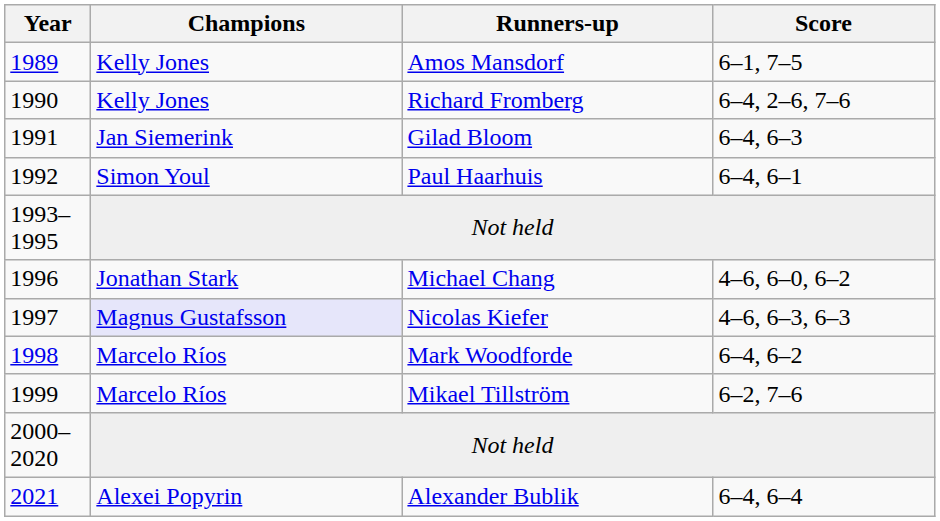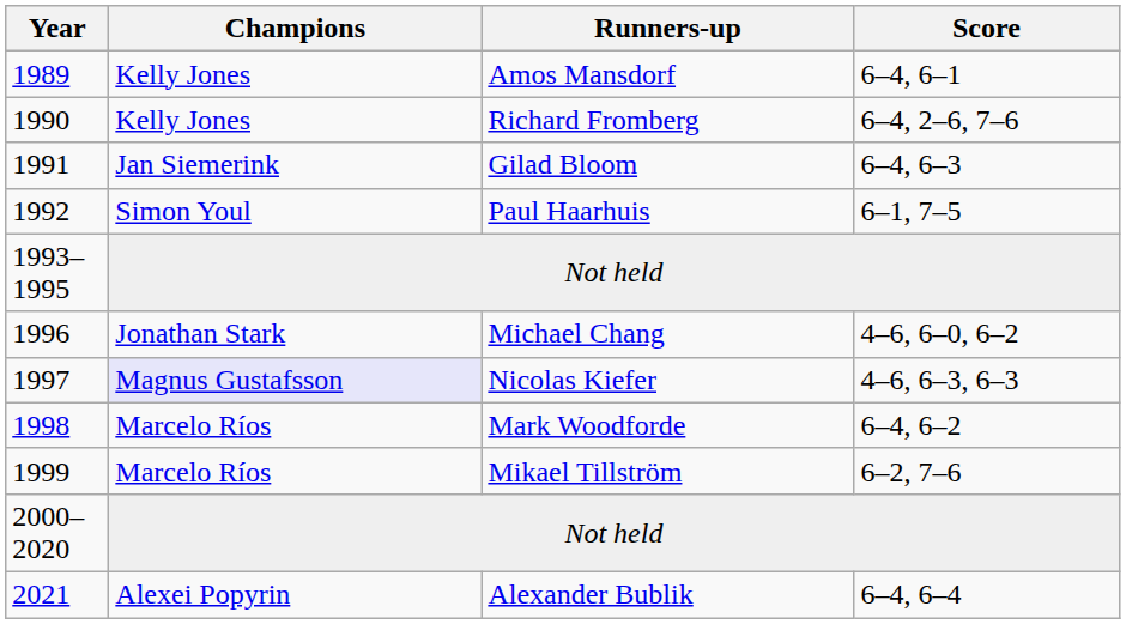 <table class="wikitable">
 <tr>
 <th style="width:50px">Year</th>
 <th style="width:200px">Champions</th>
 <th style="width:200px">Runners-up</th>
 <th style="width:140px" class="unsortable">Score</th>
 </tr>
 <tr>
 <td><a href='#'>1989</a></td>
 <td> <a href='#'>Kelly Jones</a></td>
 <td> <a href='#'>Amos Mansdorf</a></td>
-<td>6–1, 7–5</td>
+<td>6–4, 6–1</td>
 </tr>
 <tr>
 <td>1990</td>
 <td> <a href='#'>Kelly Jones</a></td>
 <td> <a href='#'>Richard Fromberg</a></td>
 <td>6–4, 2–6, 7–6</td>
 </tr>
 <tr>
 <td>1991</td>
 <td> <a href='#'>Jan Siemerink</a></td>
 <td> <a href='#'>Gilad Bloom</a></td>
 <td>6–4, 6–3</td>
 </tr>
 <tr>
 <td>1992</td>
 <td> <a href='#'>Simon Youl</a></td>
 <td> <a href='#'>Paul Haarhuis</a></td>
-<td>6–4, 6–1</td>
+<td>6–1, 7–5</td>
 </tr>
 <tr>
 <td>1993–1995</td>
 <td colspan=3 align=center style="background:#efefef"><em>Not held</em></td>
 </tr>
 <tr>
 <td>1996</td>
 <td> <a href='#'>Jonathan Stark</a></td>
 <td> <a href='#'>Michael Chang</a></td>
 <td>4–6, 6–0, 6–2</td>
 </tr>
 <tr>
 <td>1997</td>
 <td style="background: lavender;"> <a href='#'>Magnus Gustafsson</a></td>
 <td> <a href='#'>Nicolas Kiefer</a></td>
 <td>4–6, 6–3, 6–3</td>
 </tr>
 <tr>
 <td><a href='#'>1998</a></td>
 <td> <a href='#'>Marcelo Ríos</a></td>
 <td> <a href='#'>Mark Woodforde</a></td>
 <td>6–4, 6–2</td>
 </tr>
 <tr>
 <td>1999</td>
 <td> <a href='#'>Marcelo Ríos</a></td>
 <td> <a href='#'>Mikael Tillström</a></td>
 <td>6–2, 7–6</td>
 </tr>
 <tr>
 <td>2000–2020</td>
 <td colspan=3 align=center style="background:#efefef"><em>Not held</em></td>
 </tr>
 <tr>
 <td><a href='#'>2021</a></td>
 <td> <a href='#'>Alexei Popyrin</a></td>
 <td> <a href='#'>Alexander Bublik</a></td>
 <td>6–4, 6–4</td>
 </tr>
 </table>
